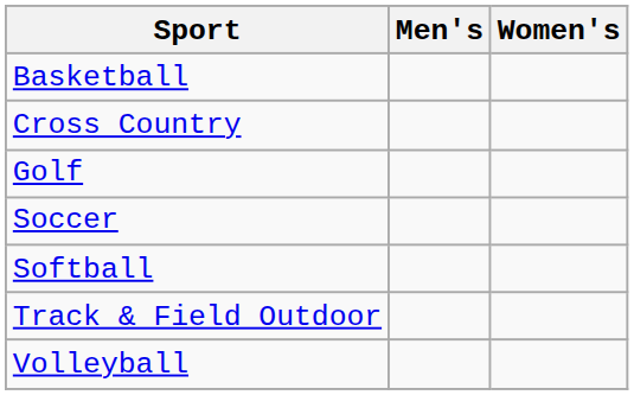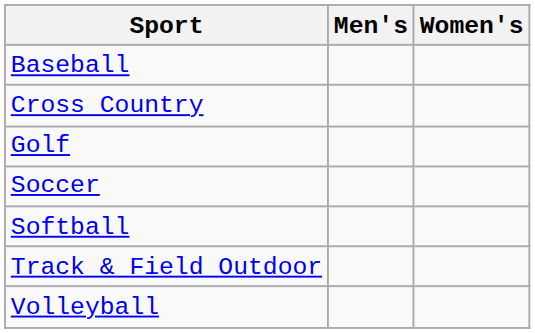 <table class="wikitable" style="text-align:center">
 <tr>
 <th>Sport</th>
 <th>Men's</th>
 <th>Women's</th>
 </tr>
 <tr>
-<td style="text-align: left;"><a href='#'>Basketball</a></td>
+<td style="text-align: left;"><a href='#'>Baseball</a></td>
 <td></td>
 <td></td>
 </tr>
 <tr>
 <td style="text-align: left;"><a href='#'>Cross Country</a></td>
 <td></td>
 <td></td>
 </tr>
 <tr>
 <td style="text-align: left;"><a href='#'>Golf</a></td>
 <td></td>
 <td></td>
 </tr>
 <tr>
 <td style="text-align: left;"><a href='#'>Soccer</a></td>
 <td></td>
 <td></td>
 </tr>
 <tr>
 <td style="text-align: left;"><a href='#'>Softball</a></td>
 <td></td>
 <td></td>
 </tr>
 <tr>
 <td style="text-align: left;"><a href='#'>Track & Field Outdoor</a></td>
 <td></td>
 <td></td>
 </tr>
 <tr>
 <td style="text-align: left;"><a href='#'>Volleyball</a></td>
 <td></td>
 <td></td>
 </tr>
 </table>
